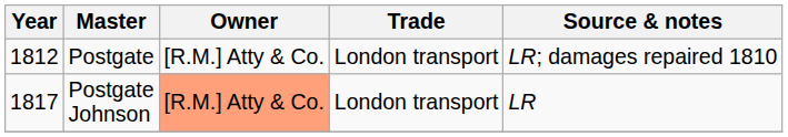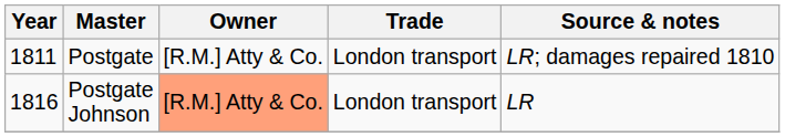 <table class=" wikitable">
 <tr>
 <th>Year</th>
 <th>Master</th>
 <th>Owner</th>
 <th>Trade</th>
 <th>Source & notes</th>
 </tr>
 <tr>
-<td>1812</td>
+<td>1811</td>
 <td>Postgate</td>
 <td>[R.M.] Atty & Co.</td>
 <td>London transport</td>
 <td><em>LR</em>; damages repaired 1810</td>
 </tr>
 <tr>
-<td>1817</td>
+<td>1816</td>
 <td>Postgate<br>Johnson</td>
 <td style="background: lightsalmon;">[R.M.] Atty & Co.</td>
 <td>London transport</td>
 <td><em>LR</em></td>
 </tr>
 <tr>
 </tr>
 </table>
